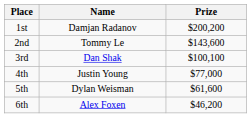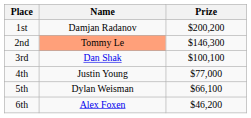 <table class="wikitable">
 <tr>
 <th width="50">Place</th>
 <th width="200">Name</th>
 <th width="125">Prize</th>
 </tr>
 <tr>
 <td align="center">1st</td>
 <td align="center"> Damjan Radanov</td>
 <td align="center">$200,200</td>
 </tr>
 <tr>
 <td align="center">2nd</td>
-<td align="center"> Tommy Le</td>
-<td align="center">$143,600</td>
+<td align="center" style="background: lightsalmon;"> Tommy Le</td>
+<td align="center">$146,300</td>
 </tr>
 <tr>
 <td align="center">3rd</td>
 <td align="center"> <a href='#'>Dan Shak</a></td>
 <td align="center">$100,100</td>
 </tr>
 <tr>
 <td align="center">4th</td>
 <td align="center"> Justin Young</td>
 <td align="center">$77,000</td>
 </tr>
 <tr>
 <td align="center">5th</td>
 <td align="center"> Dylan Weisman</td>
-<td align="center">$61,600</td>
+<td align="center">$66,100</td>
 </tr>
 <tr>
 <td align="center">6th</td>
 <td align="center"> <a href='#'>Alex Foxen</a></td>
 <td align="center">$46,200</td>
 </tr>
 </table>
